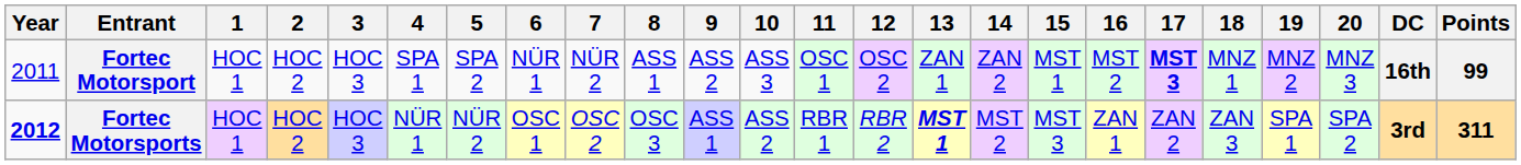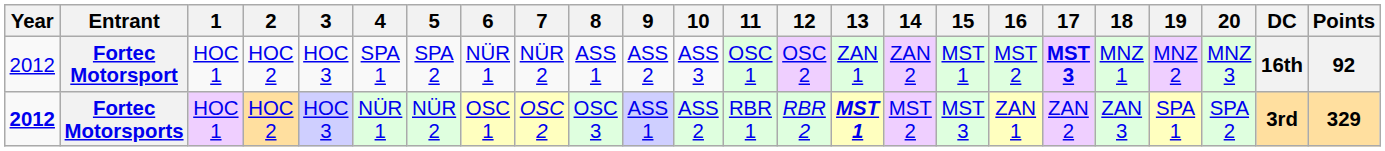 <table class="wikitable" style="text-align:center; font-size:85%">
 <tr>
 <th>Year</th>
 <th>Entrant</th>
 <th>1</th>
 <th>2</th>
 <th>3</th>
 <th>4</th>
 <th>5</th>
 <th>6</th>
 <th>7</th>
 <th>8</th>
 <th>9</th>
 <th>10</th>
 <th>11</th>
 <th>12</th>
 <th>13</th>
 <th>14</th>
 <th>15</th>
 <th>16</th>
 <th>17</th>
 <th>18</th>
 <th>19</th>
 <th>20</th>
 <th>DC</th>
 <th>Points</th>
 </tr>
 <tr>
-<td><a href='#'>2011</a></td>
+<td><a href='#'>2012</a></td>
 <th><a href='#'>Fortec Motorsport</a></th>
 <td style="background:#;"><a href='#'>HOC<br>1</a><br></td>
 <td style="background:#;"><a href='#'>HOC<br>2</a><br></td>
 <td style="background:#;"><a href='#'>HOC<br>3</a><br></td>
 <td style="background:#;"><a href='#'>SPA<br>1</a><br></td>
 <td style="background:#;"><a href='#'>SPA<br>2</a><br></td>
 <td style="background:#;"><a href='#'>NÜR<br>1</a><br></td>
 <td style="background:#;"><a href='#'>NÜR<br>2</a><br></td>
 <td style="background:#;"><a href='#'>ASS<br>1</a><br></td>
 <td style="background:#;"><a href='#'>ASS<br>2</a><br></td>
 <td style="background:#;"><a href='#'>ASS<br>3</a><br></td>
 <td style="background:#dfffdf;"><a href='#'>OSC<br>1</a><br></td>
 <td style="background:#efcfff;"><a href='#'>OSC<br>2</a><br></td>
 <td style="background:#dfffdf;"><a href='#'>ZAN<br>1</a><br></td>
 <td style="background:#efcfff;"><a href='#'>ZAN<br>2</a><br></td>
 <td style="background:#dfffdf;"><a href='#'>MST<br>1</a><br></td>
 <td style="background:#dfffdf;"><a href='#'>MST<br>2</a><br></td>
 <td style="background:#efcfff;"><strong><a href='#'>MST<br>3</a></strong><br></td>
 <td style="background:#dfffdf;"><a href='#'>MNZ<br>1</a><br></td>
 <td style="background:#efcfff;"><a href='#'>MNZ<br>2</a><br></td>
 <td style="background:#dfffdf;"><a href='#'>MNZ<br>3</a><br></td>
 <th>16th</th>
-<th>99</th>
+<th>92</th>
 </tr>
 <tr>
 <td><strong><a href='#'>2012</a></strong></td>
 <th><a href='#'>Fortec Motorsports</a></th>
 <td style="background:#efcfff;"><a href='#'>HOC<br>1</a><br></td>
 <td style="background:#ffdf9f;"><a href='#'>HOC<br>2</a><br></td>
 <td style="background:#cfcfff;"><a href='#'>HOC<br>3</a><br></td>
 <td style="background:#dfffdf;"><a href='#'>NÜR<br>1</a><br></td>
 <td style="background:#dfffdf;"><a href='#'>NÜR<br>2</a><br></td>
 <td style="background:#ffffbf;"><a href='#'>OSC<br>1</a><br></td>
 <td style="background:#ffffbf;"><em><a href='#'>OSC<br>2</a></em><br></td>
 <td style="background:#dfffdf;"><a href='#'>OSC<br>3</a><br></td>
 <td style="background:#cfcfff;"><a href='#'>ASS<br>1</a><br></td>
 <td style="background:#dfffdf;"><a href='#'>ASS<br>2</a><br></td>
 <td style="background:#dfffdf;"><a href='#'>RBR<br>1</a><br></td>
 <td style="background:#dfffdf;"><em><a href='#'>RBR<br>2</a></em><br></td>
 <td style="background:#ffffbf;"><strong><em><a href='#'>MST<br>1</a></em></strong><br></td>
 <td style="background:#efcfff;"><a href='#'>MST<br>2</a><br></td>
 <td style="background:#dfffdf;"><a href='#'>MST<br>3</a><br></td>
 <td style="background:#ffffbf;"><a href='#'>ZAN<br>1</a><br></td>
 <td style="background:#efcfff;"><a href='#'>ZAN<br>2</a><br></td>
 <td style="background:#dfffdf;"><a href='#'>ZAN<br>3</a><br></td>
 <td style="background:#ffffbf;"><a href='#'>SPA<br>1</a><br></td>
 <td style="background:#dfffdf;"><a href='#'>SPA<br>2</a><br></td>
 <th style="background:#ffdf9f;">3rd</th>
-<th style="background:#ffdf9f;">311</th>
+<th style="background:#ffdf9f;">329</th>
 </tr>
 </table>
